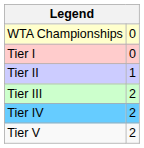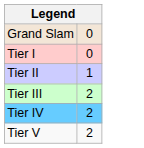 <table class="wikitable sortable mw-collapsible mw-collapsed">
 <tr>
 <th colspan=2>Legend</th>
 </tr>
-<tr style="background:#ffc;">
-<td>WTA Championships</td>
-<td align="center">0</td>
+<tr style="background:#f3e6d7;">
+<td>Grand Slam</td>
+<td width=25 align="center">0</td>
 </tr>
 <tr style="background:#fcc;">
 <td>Tier I</td>
 <td align="center">0</td>
 </tr>
 <tr style="background:#ccf;">
 <td>Tier II</td>
 <td align="center">1</td>
 </tr>
 <tr style="background:#cfc;">
 <td>Tier III</td>
 <td align="center">2</td>
 </tr>
 <tr style="background:#6cf;">
 <td>Tier IV</td>
 <td align="center">2</td>
 </tr>
 <tr>
 <td>Tier V</td>
 <td width=10 align="center">2</td>
 </tr>
 </table>
